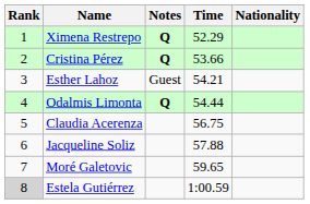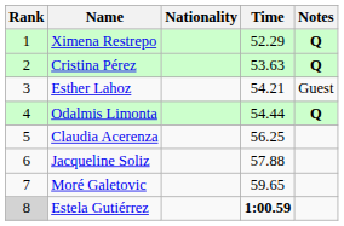 <table class="wikitable sortable" style="text-align:center">
 <tr>
 <th>Rank</th>
 <th>Name</th>
+<th>Nationality</th>
+<th>Time</th>
 <th>Notes</th>
-<th>Time</th>
-<th>Nationality</th>
 </tr>
 <tr bgcolor=ccffcc>
 <td align=center>1</td>
 <td align=left><a href='#'>Ximena Restrepo</a></td>
+<td align=left></td>
+<td>52.29</td>
 <td><strong>Q</strong></td>
-<td>52.29</td>
-<td align=left></td>
 </tr>
 <tr bgcolor=ccffcc>
 <td align=center>2</td>
 <td align=left><a href='#'>Cristina Pérez</a></td>
+<td align=left></td>
+<td>53.63</td>
 <td><strong>Q</strong></td>
-<td>53.66</td>
-<td align=left></td>
 </tr>
 <tr>
 <td align=center>3</td>
 <td align=left><a href='#'>Esther Lahoz</a></td>
+<td align=left></td>
+<td>54.21</td>
 <td>Guest</td>
-<td>54.21</td>
-<td align=left></td>
 </tr>
 <tr bgcolor=ccffcc>
 <td align=center>4</td>
 <td align=left><a href='#'>Odalmis Limonta</a></td>
+<td align=left></td>
+<td>54.44</td>
 <td><strong>Q</strong></td>
-<td>54.44</td>
-<td align=left></td>
 </tr>
 <tr>
 <td align=center>5</td>
 <td align=left><a href='#'>Claudia Acerenza</a></td>
+<td align=left></td>
+<td>56.25</td>
 <td></td>
-<td>56.75</td>
-<td align=left></td>
 </tr>
 <tr>
 <td align=center>6</td>
 <td align=left><a href='#'>Jacqueline Soliz</a></td>
+<td align=left></td>
+<td>57.88</td>
 <td></td>
-<td>57.88</td>
-<td align=left></td>
 </tr>
 <tr>
 <td align=center>7</td>
 <td align=left><a href='#'>Moré Galetovic</a></td>
+<td align=left></td>
+<td>59.65</td>
 <td></td>
-<td>59.65</td>
-<td align=left></td>
 </tr>
 <tr>
 <td align=center style="background: lightgrey;">8</td>
 <td align=left><a href='#'>Estela Gutiérrez</a></td>
+<td align=left></td>
+<td><strong>1:00.59</strong></td>
 <td></td>
-<td>1:00.59</td>
-<td align=left></td>
 </tr>
 </table>
